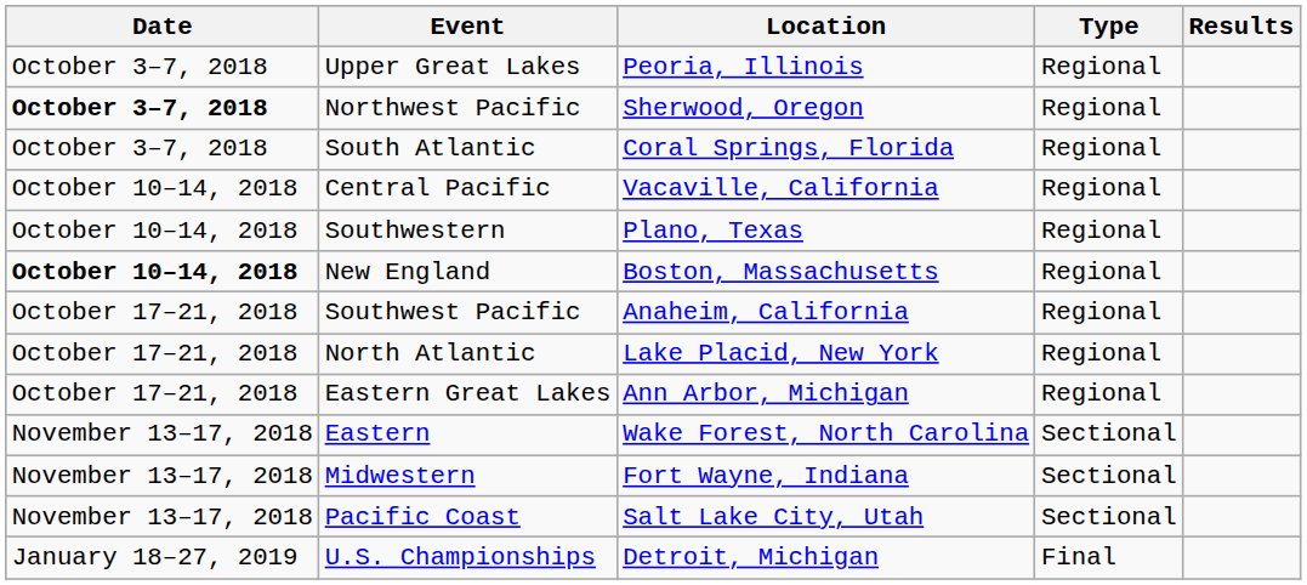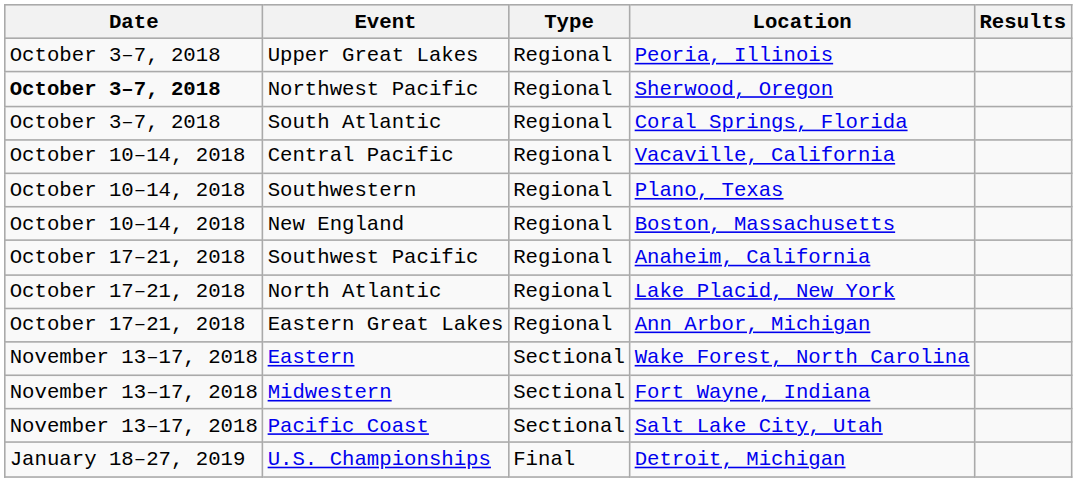 <table class="wikitable">
 <tr>
 <th>Date</th>
 <th>Event</th>
+<th>Type</th>
 <th>Location</th>
-<th>Type</th>
 <th>Results</th>
 </tr>
 <tr>
 <td>October 3–7, 2018</td>
 <td>Upper Great Lakes</td>
+<td>Regional</td>
 <td><a href='#'>Peoria, Illinois</a></td>
-<td>Regional</td>
 <td></td>
 </tr>
 <tr>
 <td><strong>October 3–7, 2018</strong></td>
 <td>Northwest Pacific</td>
+<td>Regional</td>
 <td><a href='#'>Sherwood, Oregon</a></td>
-<td>Regional</td>
 <td></td>
 </tr>
 <tr>
 <td>October 3–7, 2018</td>
 <td>South Atlantic</td>
+<td>Regional</td>
 <td><a href='#'>Coral Springs, Florida</a></td>
-<td>Regional</td>
 <td></td>
 </tr>
 <tr>
 <td>October 10–14, 2018</td>
 <td>Central Pacific</td>
+<td>Regional</td>
 <td><a href='#'>Vacaville, California</a></td>
-<td>Regional</td>
 <td></td>
 </tr>
 <tr>
 <td>October 10–14, 2018</td>
 <td>Southwestern</td>
+<td>Regional</td>
 <td><a href='#'>Plano, Texas</a></td>
-<td>Regional</td>
 <td></td>
 </tr>
 <tr>
-<td><strong>October 10–14, 2018</strong></td>
+<td>October 10–14, 2018</td>
 <td>New England</td>
+<td>Regional</td>
 <td><a href='#'>Boston, Massachusetts</a></td>
-<td>Regional</td>
 <td></td>
 </tr>
 <tr>
 <td>October 17–21, 2018</td>
 <td>Southwest Pacific</td>
+<td>Regional</td>
 <td><a href='#'>Anaheim, California</a></td>
-<td>Regional</td>
 <td></td>
 </tr>
 <tr>
 <td>October 17–21, 2018</td>
 <td>North Atlantic</td>
+<td>Regional</td>
 <td><a href='#'>Lake Placid, New York</a></td>
-<td>Regional</td>
 <td></td>
 </tr>
 <tr>
 <td>October 17–21, 2018</td>
 <td>Eastern Great Lakes</td>
+<td>Regional</td>
 <td><a href='#'>Ann Arbor, Michigan</a></td>
-<td>Regional</td>
 <td></td>
 </tr>
 <tr>
 <td>November 13–17, 2018</td>
 <td><a href='#'>Eastern</a></td>
+<td>Sectional</td>
 <td><a href='#'>Wake Forest, North Carolina</a></td>
-<td>Sectional</td>
 <td></td>
 </tr>
 <tr>
 <td>November 13–17, 2018</td>
 <td><a href='#'>Midwestern</a></td>
+<td>Sectional</td>
 <td><a href='#'>Fort Wayne, Indiana</a></td>
-<td>Sectional</td>
 <td></td>
 </tr>
 <tr>
 <td>November 13–17, 2018</td>
 <td><a href='#'>Pacific Coast</a></td>
+<td>Sectional</td>
 <td><a href='#'>Salt Lake City, Utah</a></td>
-<td>Sectional</td>
 <td></td>
 </tr>
 <tr>
 <td>January 18–27, 2019</td>
 <td><a href='#'>U.S. Championships</a></td>
+<td>Final</td>
 <td><a href='#'>Detroit, Michigan</a></td>
-<td>Final</td>
 <td></td>
 </tr>
 </table>
